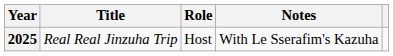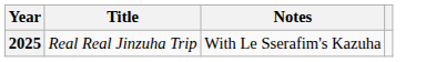 <table class="wikitable plainrowheaders">
 <tr>
 <th scope="col">Year</th>
 <th scope="col">Title</th>
-<th scope="col">Role</th>
 <th scope="col">Notes</th>
 <th scope="col"></th>
 </tr>
 <tr>
 <th scope="row">2025</th>
 <td><em>Real Real Jinzuha Trip</em></td>
-<td>Host</td>
 <td>With Le Sserafim's Kazuha</td>
 <td style="text-align:center"></td>
 </tr>
 </table>
